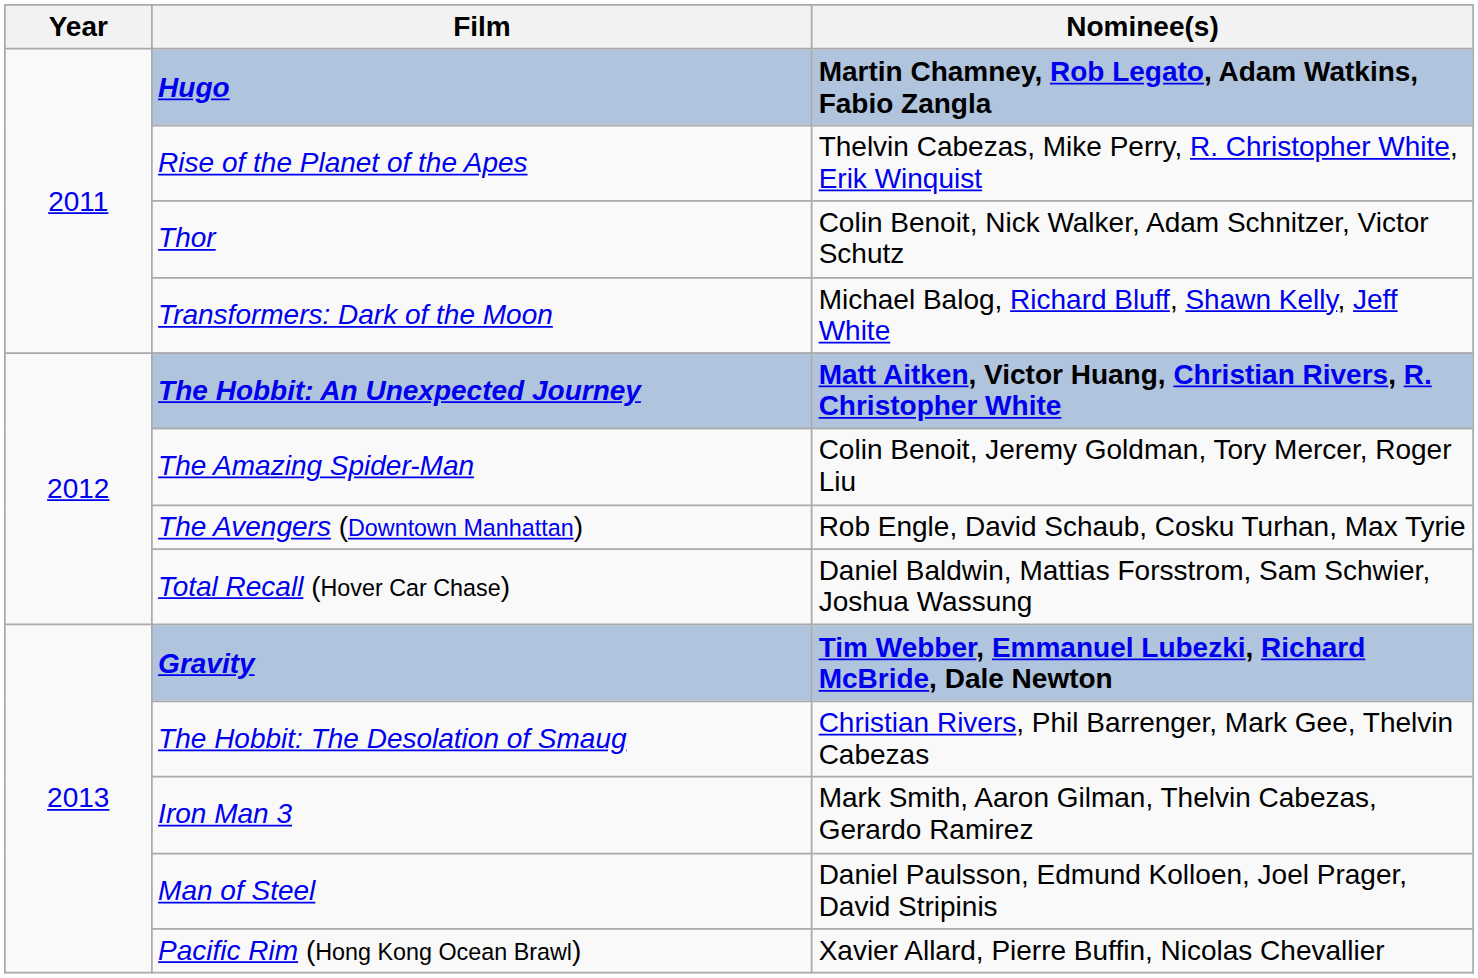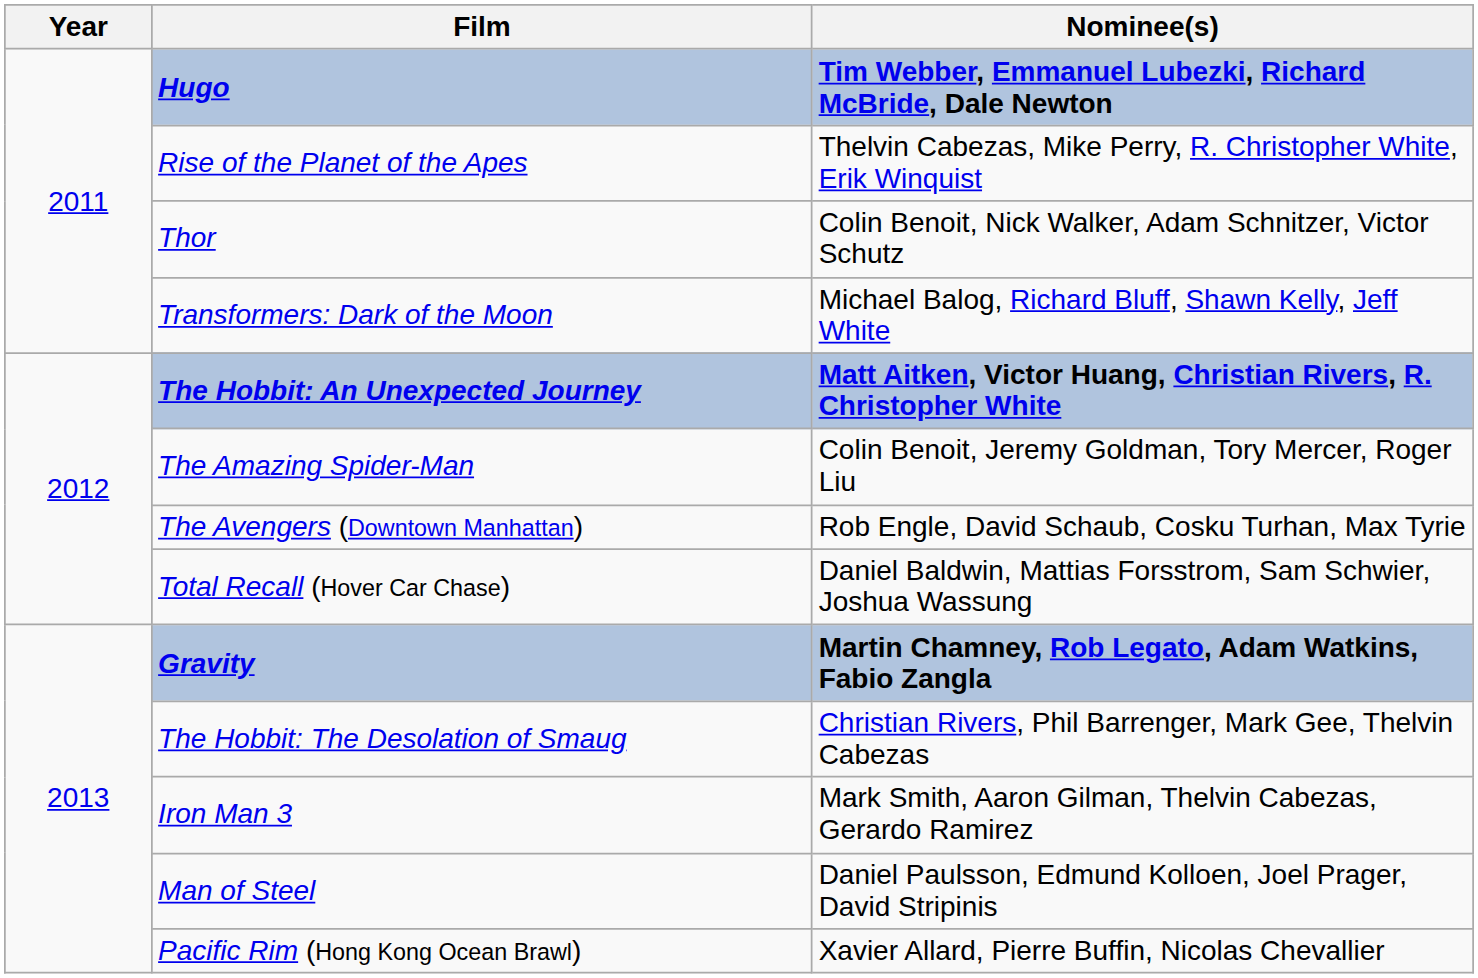 <table class="wikitable" width="95%" cellpadding="5">
 <tr>
 <th width="10%">Year</th>
 <th width="45%">Film</th>
 <th width="50%">Nominee(s)</th>
 </tr>
 <tr>
 <td rowspan="4" style="text-align:center;"><a href='#'>2011</a><br></td>
 <td style="background:#B0C4DE;"><strong><em><a href='#'>Hugo</a></em></strong></td>
-<td style="background:#B0C4DE;"><strong>Martin Chamney, <a href='#'>Rob Legato</a>, Adam Watkins, Fabio Zangla</strong></td>
+<td style="background:#B0C4DE;"><strong><a href='#'>Tim Webber</a>, <a href='#'>Emmanuel Lubezki</a>, <a href='#'>Richard McBride</a>, Dale Newton</strong></td>
 </tr>
 <tr>
 <td><em><a href='#'>Rise of the Planet of the Apes</a></em></td>
 <td>Thelvin Cabezas, Mike Perry, <a href='#'>R. Christopher White</a>, <a href='#'>Erik Winquist</a></td>
 </tr>
 <tr>
 <td><em><a href='#'>Thor</a></em></td>
 <td>Colin Benoit, Nick Walker, Adam Schnitzer, Victor Schutz</td>
 </tr>
 <tr>
 <td><em><a href='#'>Transformers: Dark of the Moon</a></em></td>
 <td>Michael Balog, <a href='#'>Richard Bluff</a>, <a href='#'>Shawn Kelly</a>, <a href='#'>Jeff White</a></td>
 </tr>
 <tr>
 <td rowspan="4" style="text-align:center;"><a href='#'>2012</a><br></td>
 <td style="background:#B0C4DE;"><strong><em><a href='#'>The Hobbit: An Unexpected Journey</a></em></strong></td>
 <td style="background:#B0C4DE;"><strong><a href='#'>Matt Aitken</a>, Victor Huang, <a href='#'>Christian Rivers</a>, <a href='#'>R. Christopher White</a></strong></td>
 </tr>
 <tr>
 <td><em><a href='#'>The Amazing Spider-Man</a></em></td>
 <td>Colin Benoit, Jeremy Goldman, Tory Mercer, Roger Liu</td>
 </tr>
 <tr>
 <td><em><a href='#'>The Avengers</a></em> (<small><a href='#'>Downtown Manhattan</a></small>)</td>
 <td>Rob Engle, David Schaub, Cosku Turhan, Max Tyrie</td>
 </tr>
 <tr>
 <td><em><a href='#'>Total Recall</a></em> (<small>Hover Car Chase</small>)</td>
 <td>Daniel Baldwin, Mattias Forsstrom, Sam Schwier, Joshua Wassung</td>
 </tr>
 <tr>
 <td rowspan="5" style="text-align:center;"><a href='#'>2013</a><br></td>
 <td style="background:#B0C4DE;"><strong><em><a href='#'>Gravity</a></em></strong></td>
-<td style="background:#B0C4DE;"><strong><a href='#'>Tim Webber</a>, <a href='#'>Emmanuel Lubezki</a>, <a href='#'>Richard McBride</a>, Dale Newton</strong></td>
+<td style="background:#B0C4DE;"><strong>Martin Chamney, <a href='#'>Rob Legato</a>, Adam Watkins, Fabio Zangla</strong></td>
 </tr>
 <tr>
 <td><em><a href='#'>The Hobbit: The Desolation of Smaug</a></em></td>
 <td><a href='#'>Christian Rivers</a>, Phil Barrenger, Mark Gee, Thelvin Cabezas</td>
 </tr>
 <tr>
 <td><em><a href='#'>Iron Man 3</a></em></td>
 <td>Mark Smith, Aaron Gilman, Thelvin Cabezas, Gerardo Ramirez</td>
 </tr>
 <tr>
 <td><em><a href='#'>Man of Steel</a></em></td>
 <td>Daniel Paulsson, Edmund Kolloen, Joel Prager, David Stripinis</td>
 </tr>
 <tr>
 <td><em><a href='#'>Pacific Rim</a></em> (<small>Hong Kong Ocean Brawl</small>)</td>
 <td>Xavier Allard, Pierre Buffin, Nicolas Chevallier</td>
 </tr>
 </table>
